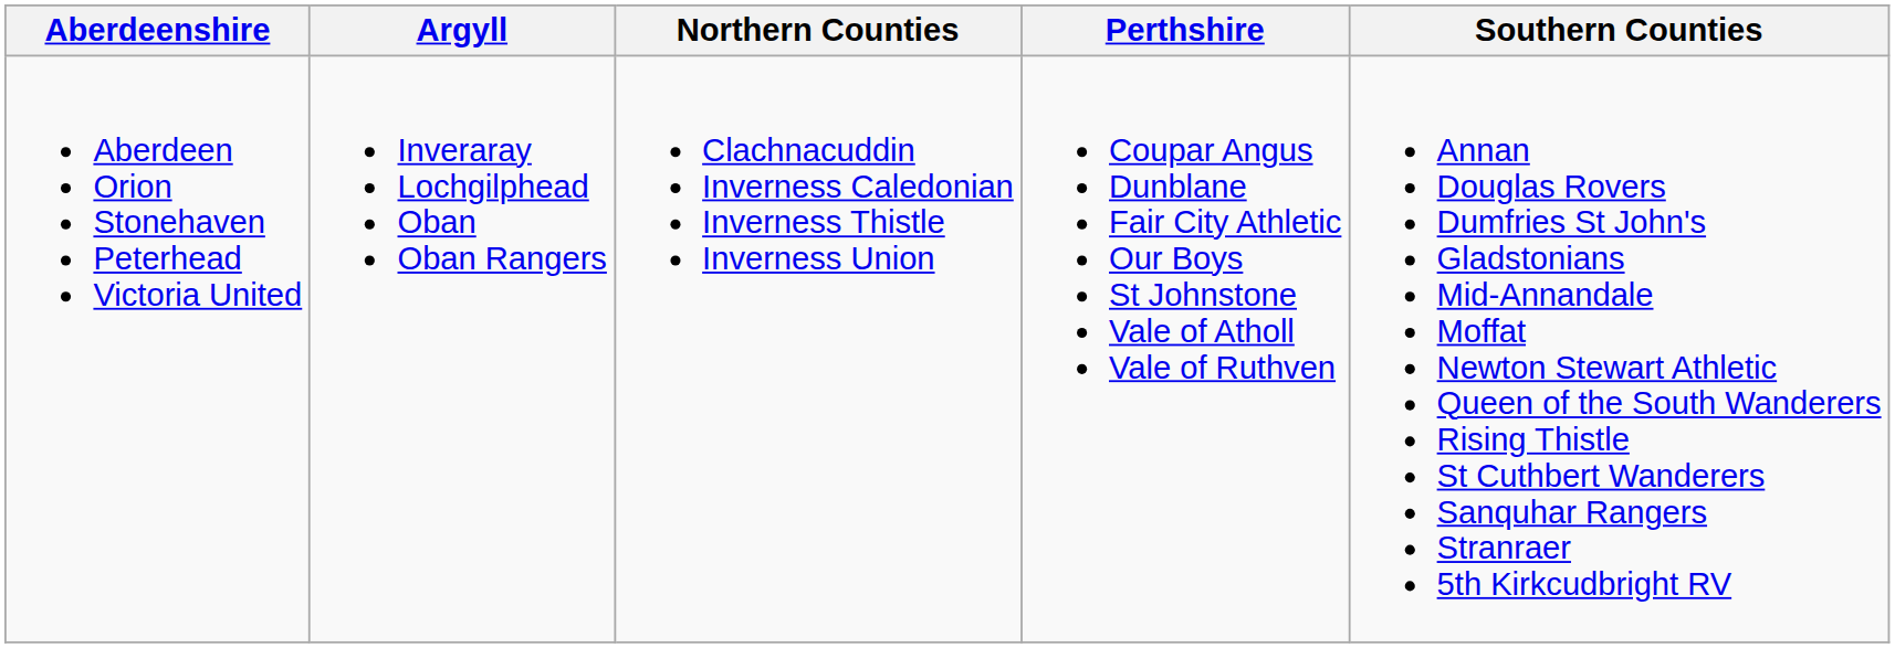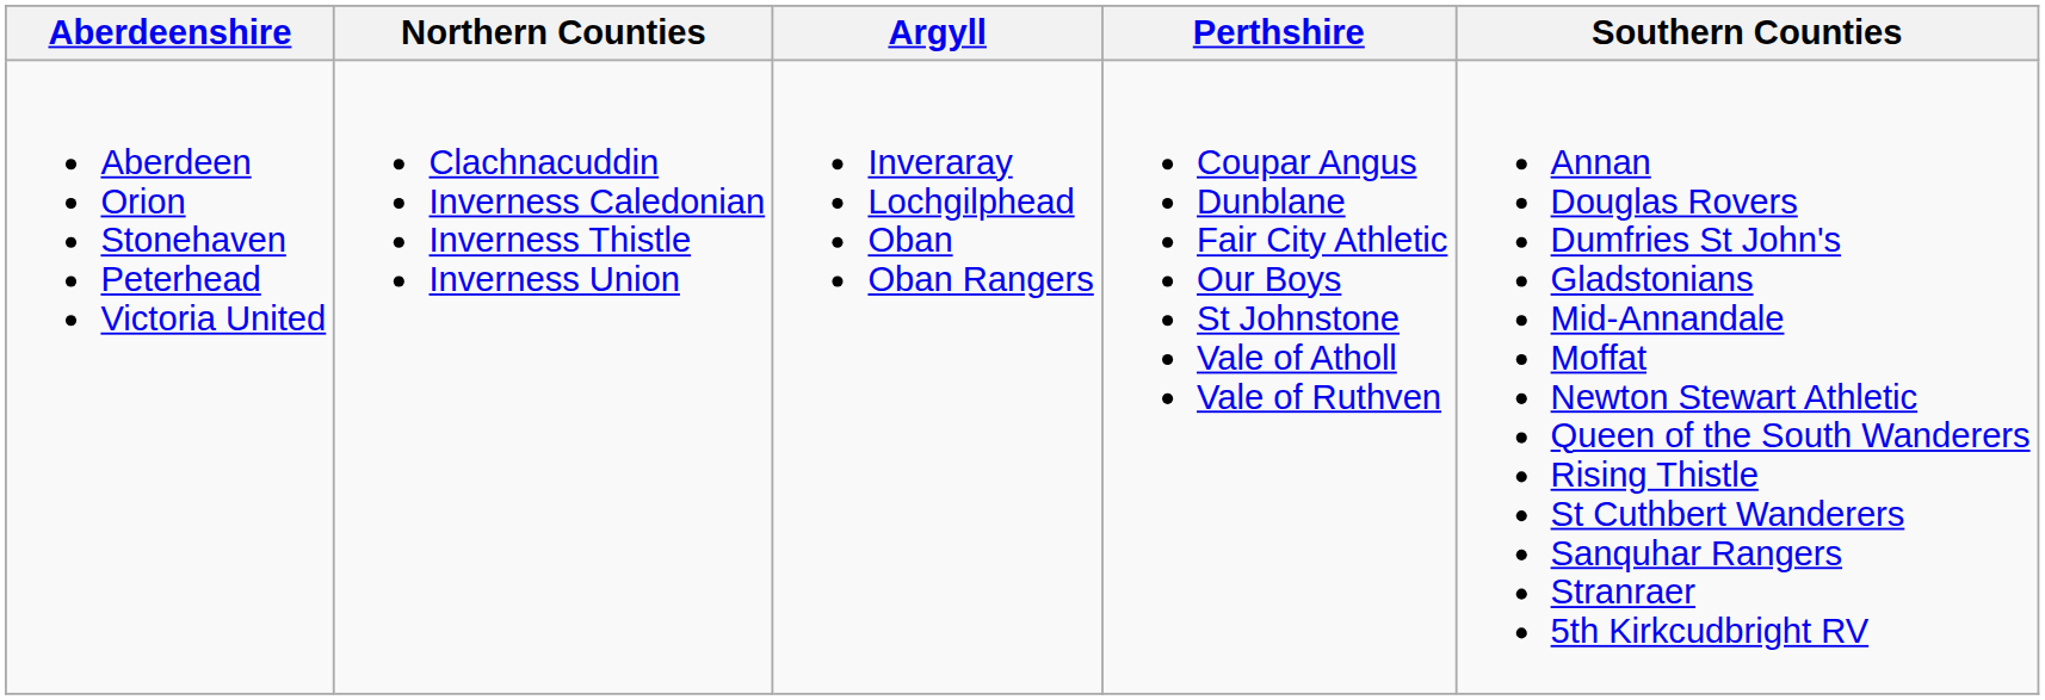 <table class="wikitable" style="text-align:left">
 <tr>
 <th scope="col"><a href='#'>Aberdeenshire</a></th>
+<th scope="col">Northern Counties</th>
 <th scope="col"><a href='#'>Argyll</a></th>
-<th scope="col">Northern Counties</th>
 <th scope="col"><a href='#'>Perthshire</a></th>
 <th scope="col">Southern Counties</th>
 </tr>
 <tr>
 <td valign=top><br><ul><li><a href='#'>Aberdeen</a></li><li><a href='#'>Orion</a></li><li><a href='#'>Stonehaven</a></li><li><a href='#'>Peterhead</a></li><li><a href='#'>Victoria United</a></li></ul></td>
+<td valign=top><br><ul><li><a href='#'>Clachnacuddin</a></li><li><a href='#'>Inverness Caledonian</a></li><li><a href='#'>Inverness Thistle</a></li><li><a href='#'>Inverness Union</a></li></ul></td>
 <td valign=top><br><ul><li><a href='#'>Inveraray</a></li><li><a href='#'>Lochgilphead</a></li><li><a href='#'>Oban</a></li><li><a href='#'>Oban Rangers</a></li></ul></td>
-<td valign=top><br><ul><li><a href='#'>Clachnacuddin</a></li><li><a href='#'>Inverness Caledonian</a></li><li><a href='#'>Inverness Thistle</a></li><li><a href='#'>Inverness Union</a></li></ul></td>
 <td valign=top><br><ul><li><a href='#'>Coupar Angus</a></li><li><a href='#'>Dunblane</a></li><li><a href='#'>Fair City Athletic</a></li><li><a href='#'>Our Boys</a></li><li><a href='#'>St Johnstone</a></li><li><a href='#'>Vale of Atholl</a></li><li><a href='#'>Vale of Ruthven</a></li></ul></td>
 <td valign=top><br><ul><li><a href='#'>Annan</a></li><li><a href='#'>Douglas Rovers</a></li><li><a href='#'>Dumfries St John's</a></li><li><a href='#'>Gladstonians</a></li><li><a href='#'>Mid-Annandale</a></li><li><a href='#'>Moffat</a></li><li><a href='#'>Newton Stewart Athletic</a></li><li><a href='#'>Queen of the South Wanderers</a></li><li><a href='#'>Rising Thistle</a></li><li><a href='#'>St Cuthbert Wanderers</a></li><li><a href='#'>Sanquhar Rangers</a></li><li><a href='#'>Stranraer</a></li><li><a href='#'>5th Kirkcudbright RV</a></li></ul></td>
 </tr>
 </table>
